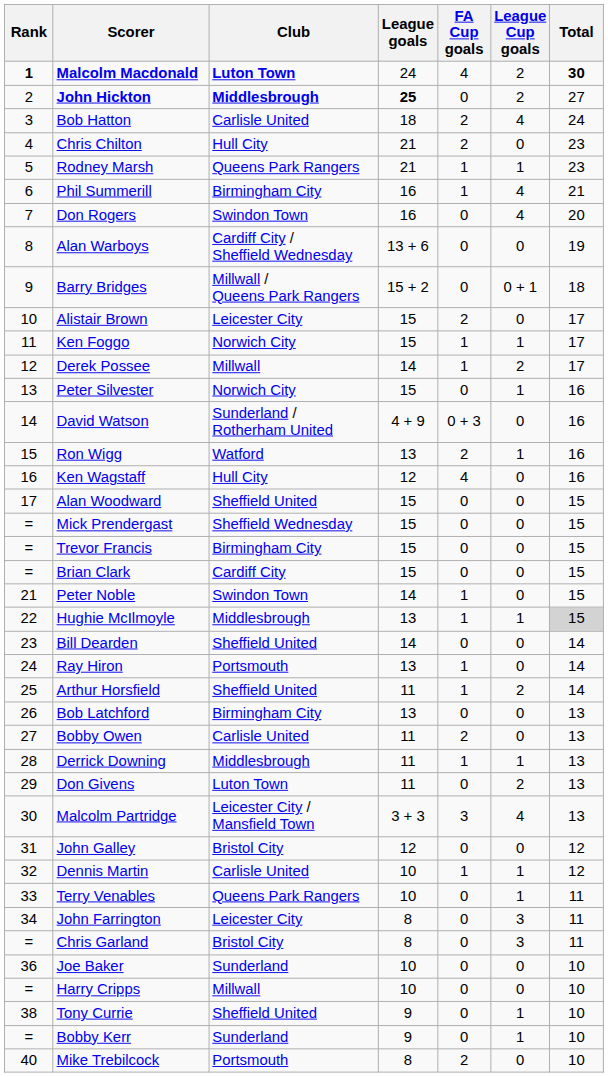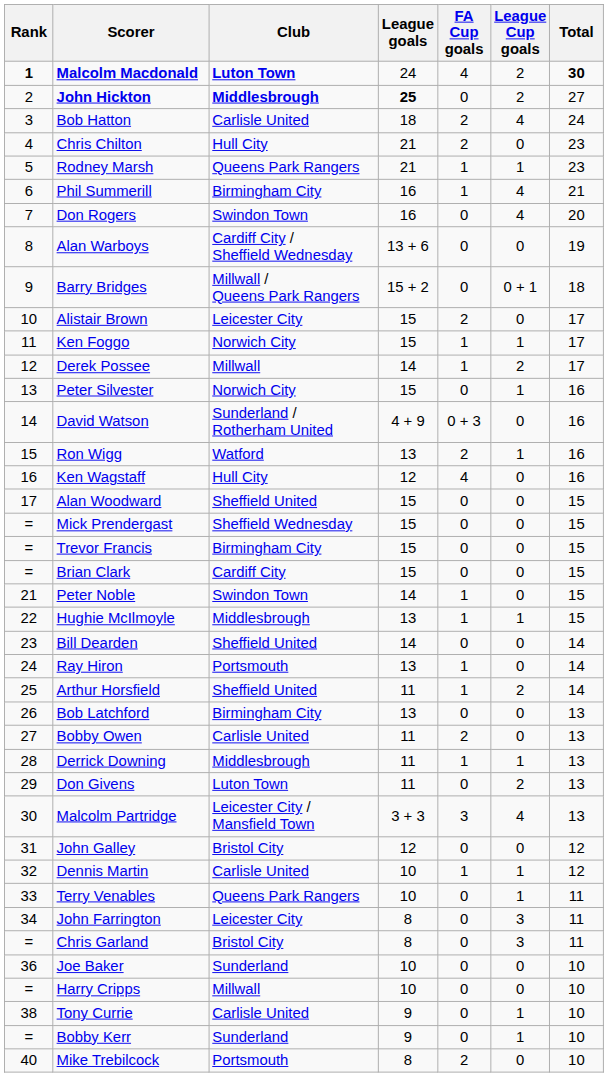 <table class="wikitable" style="text-align: center;">
 <tr>
 <th width=45>Rank</th>
 <th width=160>Scorer</th>
 <th width=175>Club</th>
 <th width=50>League goals</th>
 <th width=50><a href='#'>FA Cup</a> goals</th>
 <th width=50><a href='#'>League Cup</a> goals</th>
 <th width=50>Total</th>
 </tr>
 <tr>
 <td><strong>1</strong></td>
 <td align=left> <strong><a href='#'>Malcolm Macdonald</a></strong></td>
 <td align=left><strong><a href='#'>Luton Town</a></strong></td>
 <td>24</td>
 <td>4</td>
 <td>2</td>
 <td><strong>30</strong></td>
 </tr>
 <tr>
 <td>2</td>
 <td align=left> <strong> <a href='#'>John Hickton</a></strong></td>
 <td align=left><strong> <a href='#'>Middlesbrough</a></strong></td>
 <td><strong>25</strong></td>
 <td>0</td>
 <td>2</td>
 <td>27</td>
 </tr>
 <tr>
 <td>3</td>
 <td align=left> <a href='#'>Bob Hatton</a></td>
 <td align=left><a href='#'>Carlisle United</a></td>
 <td>18</td>
 <td>2</td>
 <td>4</td>
 <td>24</td>
 </tr>
 <tr>
 <td>4</td>
 <td align=left> <a href='#'>Chris Chilton</a></td>
 <td align=left><a href='#'>Hull City</a></td>
 <td>21</td>
 <td>2</td>
 <td>0</td>
 <td>23</td>
 </tr>
 <tr>
 <td>5</td>
 <td align=left> <a href='#'>Rodney Marsh</a></td>
 <td align=left><a href='#'>Queens Park Rangers</a></td>
 <td>21</td>
 <td>1</td>
 <td>1</td>
 <td>23</td>
 </tr>
 <tr>
 <td>6</td>
 <td align=left> <a href='#'>Phil Summerill</a></td>
 <td align=left><a href='#'>Birmingham City</a></td>
 <td>16</td>
 <td>1</td>
 <td>4</td>
 <td>21</td>
 </tr>
 <tr>
 <td>7</td>
 <td align=left> <a href='#'>Don Rogers</a></td>
 <td align=left><a href='#'>Swindon Town</a></td>
 <td>16</td>
 <td>0</td>
 <td>4</td>
 <td>20</td>
 </tr>
 <tr>
 <td>8</td>
 <td align=left> <a href='#'>Alan Warboys</a></td>
 <td align=left><a href='#'>Cardiff City</a> /<br><a href='#'>Sheffield Wednesday</a></td>
 <td>13 + 6</td>
 <td>0</td>
 <td>0</td>
 <td>19</td>
 </tr>
 <tr>
 <td>9</td>
 <td align=left> <a href='#'>Barry Bridges</a></td>
 <td align=left><a href='#'>Millwall</a> /<br> <a href='#'>Queens Park Rangers</a></td>
 <td>15 + 2</td>
 <td>0</td>
 <td>0 + 1</td>
 <td>18</td>
 </tr>
 <tr>
 <td>10</td>
 <td align=left> <a href='#'>Alistair Brown</a></td>
 <td align=left><a href='#'>Leicester City</a></td>
 <td>15</td>
 <td>2</td>
 <td>0</td>
 <td>17</td>
 </tr>
 <tr>
 <td>11</td>
 <td align=left> <a href='#'>Ken Foggo</a></td>
 <td align=left><a href='#'>Norwich City</a></td>
 <td>15</td>
 <td>1</td>
 <td>1</td>
 <td>17</td>
 </tr>
 <tr>
 <td>12</td>
 <td align=left> <a href='#'>Derek Possee</a></td>
 <td align=left><a href='#'>Millwall</a></td>
 <td>14</td>
 <td>1</td>
 <td>2</td>
 <td>17</td>
 </tr>
 <tr>
 <td>13</td>
 <td align=left> <a href='#'>Peter Silvester</a></td>
 <td align=left><a href='#'>Norwich City</a></td>
 <td>15</td>
 <td>0</td>
 <td>1</td>
 <td>16</td>
 </tr>
 <tr>
 <td>14</td>
 <td align=left> <a href='#'>David Watson</a></td>
 <td align=left><a href='#'>Sunderland</a> /<br><a href='#'>Rotherham United</a></td>
 <td>4 + 9</td>
 <td>0 + 3</td>
 <td>0</td>
 <td>16</td>
 </tr>
 <tr>
 <td>15</td>
 <td align=left> <a href='#'>Ron Wigg</a></td>
 <td align=left><a href='#'>Watford</a></td>
 <td>13</td>
 <td>2</td>
 <td>1</td>
 <td>16</td>
 </tr>
 <tr>
 <td>16</td>
 <td align=left> <a href='#'>Ken Wagstaff</a></td>
 <td align=left><a href='#'>Hull City</a></td>
 <td>12</td>
 <td>4</td>
 <td>0</td>
 <td>16</td>
 </tr>
 <tr>
 <td>17</td>
 <td align=left> <a href='#'>Alan Woodward</a></td>
 <td align=left><a href='#'>Sheffield United</a></td>
 <td>15</td>
 <td>0</td>
 <td>0</td>
 <td>15</td>
 </tr>
 <tr>
 <td>=</td>
 <td align=left> <a href='#'>Mick Prendergast</a></td>
 <td align=left><a href='#'>Sheffield Wednesday</a></td>
 <td>15</td>
 <td>0</td>
 <td>0</td>
 <td>15</td>
 </tr>
 <tr>
 <td>=</td>
 <td align=left> <a href='#'>Trevor Francis</a></td>
 <td align=left><a href='#'>Birmingham City</a></td>
 <td>15</td>
 <td>0</td>
 <td>0</td>
 <td>15</td>
 </tr>
 <tr>
 <td>=</td>
 <td align=left> <a href='#'>Brian Clark</a></td>
 <td align=left><a href='#'>Cardiff City</a></td>
 <td>15</td>
 <td>0</td>
 <td>0</td>
 <td>15</td>
 </tr>
 <tr>
 <td>21</td>
 <td align=left> <a href='#'>Peter Noble</a></td>
 <td align=left><a href='#'>Swindon Town</a></td>
 <td>14</td>
 <td>1</td>
 <td>0</td>
 <td>15</td>
 </tr>
 <tr>
 <td>22</td>
 <td align=left> <a href='#'>Hughie McIlmoyle</a></td>
 <td align=left><a href='#'>Middlesbrough</a></td>
 <td>13</td>
 <td>1</td>
 <td>1</td>
-<td style="background: lightgrey;">15</td>
+<td>15</td>
 </tr>
 <tr>
 <td>23</td>
 <td align=left> <a href='#'>Bill Dearden</a></td>
 <td align=left><a href='#'>Sheffield United</a></td>
 <td>14</td>
 <td>0</td>
 <td>0</td>
 <td>14</td>
 </tr>
 <tr>
 <td>24</td>
 <td align=left> <a href='#'>Ray Hiron</a></td>
 <td align=left><a href='#'>Portsmouth</a></td>
 <td>13</td>
 <td>1</td>
 <td>0</td>
 <td>14</td>
 </tr>
 <tr>
 <td>25</td>
 <td align=left> <a href='#'>Arthur Horsfield</a></td>
 <td align=left><a href='#'>Sheffield United</a></td>
 <td>11</td>
 <td>1</td>
 <td>2</td>
 <td>14</td>
 </tr>
 <tr>
 <td>26</td>
 <td align=left> <a href='#'>Bob Latchford</a></td>
 <td align=left><a href='#'>Birmingham City</a></td>
 <td>13</td>
 <td>0</td>
 <td>0</td>
 <td>13</td>
 </tr>
 <tr>
 <td>27</td>
 <td align=left> <a href='#'>Bobby Owen</a></td>
 <td align=left><a href='#'>Carlisle United</a></td>
 <td>11</td>
 <td>2</td>
 <td>0</td>
 <td>13</td>
 </tr>
 <tr>
 <td>28</td>
 <td align=left> <a href='#'>Derrick Downing</a></td>
 <td align=left><a href='#'>Middlesbrough</a></td>
 <td>11</td>
 <td>1</td>
 <td>1</td>
 <td>13</td>
 </tr>
 <tr>
 <td>29</td>
 <td align=left> <a href='#'>Don Givens</a></td>
 <td align=left><a href='#'>Luton Town</a></td>
 <td>11</td>
 <td>0</td>
 <td>2</td>
 <td>13</td>
 </tr>
 <tr>
 <td>30</td>
 <td align=left> <a href='#'>Malcolm Partridge</a></td>
 <td align=left><a href='#'>Leicester City</a> /<br><a href='#'>Mansfield Town</a></td>
 <td>3 + 3</td>
 <td>3</td>
 <td>4</td>
 <td>13</td>
 </tr>
 <tr>
 <td>31</td>
 <td align=left> <a href='#'>John Galley</a></td>
 <td align=left><a href='#'>Bristol City</a></td>
 <td>12</td>
 <td>0</td>
 <td>0</td>
 <td>12</td>
 </tr>
 <tr>
 <td>32</td>
 <td align=left> <a href='#'>Dennis Martin</a></td>
 <td align=left><a href='#'>Carlisle United</a></td>
 <td>10</td>
 <td>1</td>
 <td>1</td>
 <td>12</td>
 </tr>
 <tr>
 <td>33</td>
 <td align=left> <a href='#'>Terry Venables</a></td>
 <td align=left><a href='#'>Queens Park Rangers</a></td>
 <td>10</td>
 <td>0</td>
 <td>1</td>
 <td>11</td>
 </tr>
 <tr>
 <td>34</td>
 <td align=left> <a href='#'>John Farrington</a></td>
 <td align=left><a href='#'>Leicester City</a></td>
 <td>8</td>
 <td>0</td>
 <td>3</td>
 <td>11</td>
 </tr>
 <tr>
 <td>=</td>
 <td align=left> <a href='#'>Chris Garland</a></td>
 <td align=left><a href='#'>Bristol City</a></td>
 <td>8</td>
 <td>0</td>
 <td>3</td>
 <td>11</td>
 </tr>
 <tr>
 <td>36</td>
 <td align=left> <a href='#'>Joe Baker</a></td>
 <td align=left><a href='#'>Sunderland</a></td>
 <td>10</td>
 <td>0</td>
 <td>0</td>
 <td>10</td>
 </tr>
 <tr>
 <td>=</td>
 <td align=left> <a href='#'>Harry Cripps</a></td>
 <td align=left><a href='#'>Millwall</a></td>
 <td>10</td>
 <td>0</td>
 <td>0</td>
 <td>10</td>
 </tr>
 <tr>
 <td>38</td>
 <td align=left> <a href='#'>Tony Currie</a></td>
-<td align=left><a href='#'>Sheffield United</a></td>
+<td align=left><a href='#'>Carlisle United</a></td>
 <td>9</td>
 <td>0</td>
 <td>1</td>
 <td>10</td>
 </tr>
 <tr>
 <td>=</td>
 <td align=left> <a href='#'>Bobby Kerr</a></td>
 <td align=left><a href='#'>Sunderland</a></td>
 <td>9</td>
 <td>0</td>
 <td>1</td>
 <td>10</td>
 </tr>
 <tr>
 <td>40</td>
 <td align=left> <a href='#'>Mike Trebilcock</a></td>
 <td align=left><a href='#'>Portsmouth</a></td>
 <td>8</td>
 <td>2</td>
 <td>0</td>
 <td>10</td>
 </tr>
 </table>
